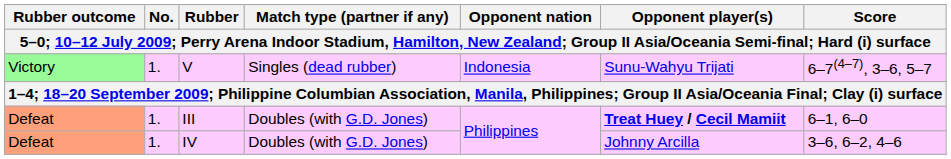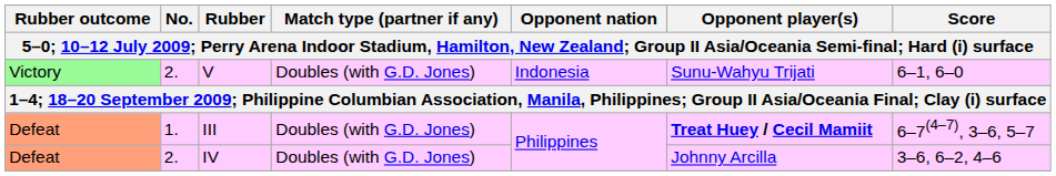 <table class="wikitable" style="font-size:90%">
 <tr>
 <th>Rubber outcome</th>
 <th>No.</th>
 <th>Rubber</th>
 <th>Match type (partner if any)</th>
 <th>Opponent nation</th>
 <th>Opponent player(s)</th>
 <th>Score</th>
 </tr>
 <tr>
 <th colspan=7>5–0; <a href='#'>10–12 July 2009</a>; Perry Arena Indoor Stadium, <a href='#'>Hamilton, New Zealand</a>; Group II Asia/Oceania Semi-final; Hard (i) surface</th>
 </tr>
 <tr style="background:#fcf;">
 <td bgcolor=98FB98>Victory</td>
-<td>1.</td>
+<td>2.</td>
 <td>V</td>
-<td>Singles (<a href='#'>dead rubber</a>)</td>
+<td>Doubles (with <a href='#'>G.D. Jones</a>)</td>
 <td> <a href='#'>Indonesia</a></td>
 <td><a href='#'>Sunu-Wahyu Trijati</a></td>
-<td>6–7<sup>(4–7)</sup>, 3–6, 5–7</td>
+<td>6–1, 6–0</td>
 </tr>
 <tr>
 <th colspan=7>1–4; <a href='#'>18–20 September 2009</a>; Philippine Columbian Association, <a href='#'>Manila</a>, Philippines; Group II Asia/Oceania Final; Clay (i) surface</th>
 </tr>
 <tr style="background:#fcf;">
 <td bgcolor=FFA07A>Defeat</td>
 <td>1.</td>
 <td>III</td>
 <td>Doubles (with <a href='#'>G.D. Jones</a>)</td>
 <td rowspan=2> <a href='#'>Philippines</a></td>
 <td><strong><a href='#'>Treat Huey</a> / <a href='#'>Cecil Mamiit</a></strong></td>
-<td>6–1, 6–0</td>
+<td>6–7<sup>(4–7)</sup>, 3–6, 5–7</td>
 </tr>
 <tr style="background:#fcf;">
 <td bgcolor=FFA07A>Defeat</td>
-<td>1.</td>
+<td>2.</td>
 <td>IV</td>
 <td>Doubles (with <a href='#'>G.D. Jones</a>)</td>
 <td><a href='#'>Johnny Arcilla</a></td>
 <td>3–6, 6–2, 4–6</td>
 </tr>
 </table>
